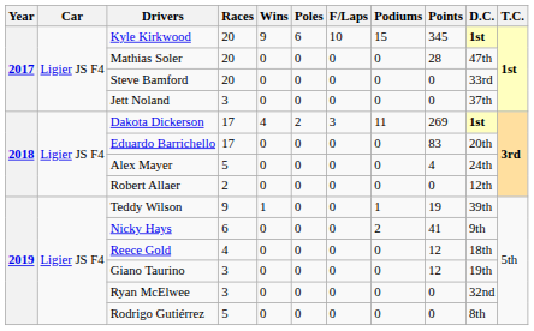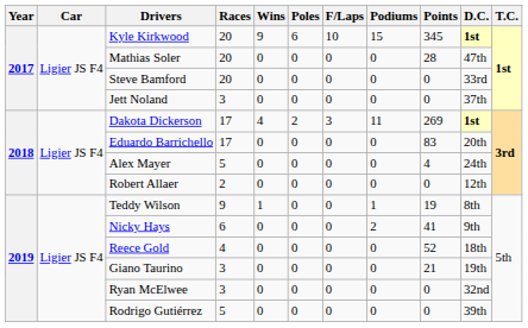 <table class="wikitable" style="font-size:85%">
 <tr valign="top">
 <th>Year</th>
 <th>Car</th>
 <th>Drivers</th>
 <th>Races</th>
 <th>Wins</th>
 <th>Poles</th>
 <th>F/Laps</th>
 <th>Podiums</th>
 <th>Points</th>
 <th>D.C.</th>
 <th>T.C.</th>
 </tr>
 <tr>
 <th rowspan="4"><a href='#'>2017</a></th>
 <td rowspan="4"><a href='#'>Ligier</a> JS F4</td>
 <td> <a href='#'>Kyle Kirkwood</a></td>
 <td>20</td>
 <td>9</td>
 <td>6</td>
 <td>10</td>
 <td>15</td>
 <td>345</td>
 <td style="background:#FFFFBF;"><strong>1st</strong></td>
 <td rowspan="4" style="background:#FFFFBF;"><strong>1st</strong></td>
 </tr>
 <tr>
 <td> Mathias Soler</td>
 <td>20</td>
 <td>0</td>
 <td>0</td>
 <td>0</td>
 <td>0</td>
 <td>28</td>
 <td>47th</td>
 </tr>
 <tr>
 <td> Steve Bamford</td>
 <td>20</td>
 <td>0</td>
 <td>0</td>
 <td>0</td>
 <td>0</td>
 <td>0</td>
 <td>33rd</td>
 </tr>
 <tr>
 <td> Jett Noland</td>
 <td>3</td>
 <td>0</td>
 <td>0</td>
 <td>0</td>
 <td>0</td>
 <td>0</td>
 <td>37th</td>
 </tr>
 <tr>
 <th rowspan="4"><a href='#'>2018</a></th>
 <td rowspan="4"><a href='#'>Ligier</a> JS F4</td>
 <td> <a href='#'>Dakota Dickerson</a></td>
 <td>17</td>
 <td>4</td>
 <td>2</td>
 <td>3</td>
 <td>11</td>
 <td>269</td>
 <td style="background:#FFFFBF;"><strong>1st</strong></td>
 <td rowspan="4" style="background:#FFDF9F;"><strong>3rd</strong></td>
 </tr>
 <tr>
 <td> <a href='#'>Eduardo Barrichello</a></td>
 <td>17</td>
 <td>0</td>
 <td>0</td>
 <td>0</td>
 <td>0</td>
 <td>83</td>
 <td>20th</td>
 </tr>
 <tr>
 <td> Alex Mayer</td>
 <td>5</td>
 <td>0</td>
 <td>0</td>
 <td>0</td>
 <td>0</td>
 <td>4</td>
 <td>24th</td>
 </tr>
 <tr>
 <td> Robert Allaer</td>
 <td>2</td>
 <td>0</td>
 <td>0</td>
 <td>0</td>
 <td>0</td>
 <td>0</td>
 <td>12th</td>
 </tr>
 <tr>
 <th rowspan="6"><a href='#'>2019</a></th>
 <td rowspan="6"><a href='#'>Ligier</a> JS F4</td>
 <td> Teddy Wilson</td>
 <td>9</td>
 <td>1</td>
 <td>0</td>
 <td>0</td>
 <td>1</td>
 <td>19</td>
-<td>39th</td>
+<td>8th</td>
 <td rowspan="6">5th</td>
 </tr>
 <tr>
 <td> <a href='#'>Nicky Hays</a></td>
 <td>6</td>
 <td>0</td>
 <td>0</td>
 <td>0</td>
 <td>2</td>
 <td>41</td>
 <td>9th</td>
 </tr>
 <tr>
 <td> <a href='#'>Reece Gold</a></td>
 <td>4</td>
 <td>0</td>
 <td>0</td>
 <td>0</td>
 <td>0</td>
-<td>12</td>
+<td>52</td>
 <td>18th</td>
 </tr>
 <tr>
 <td> Giano Taurino</td>
 <td>3</td>
 <td>0</td>
 <td>0</td>
 <td>0</td>
 <td>0</td>
-<td>12</td>
+<td>21</td>
 <td>19th</td>
 </tr>
 <tr>
 <td> Ryan McElwee</td>
 <td>3</td>
 <td>0</td>
 <td>0</td>
 <td>0</td>
 <td>0</td>
 <td>0</td>
 <td>32nd</td>
 </tr>
 <tr>
 <td> Rodrigo Gutiérrez</td>
 <td>5</td>
 <td>0</td>
 <td>0</td>
 <td>0</td>
 <td>0</td>
 <td>0</td>
-<td>8th</td>
+<td>39th</td>
 </tr>
 </table>
